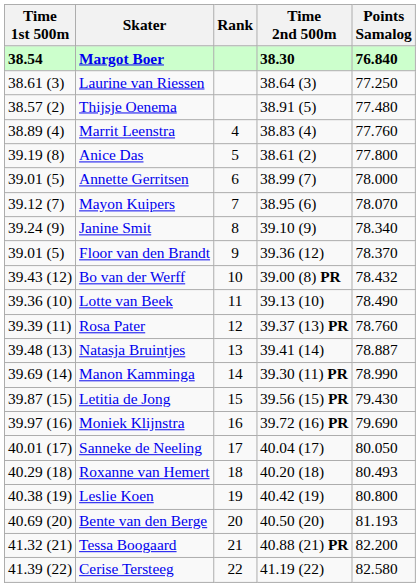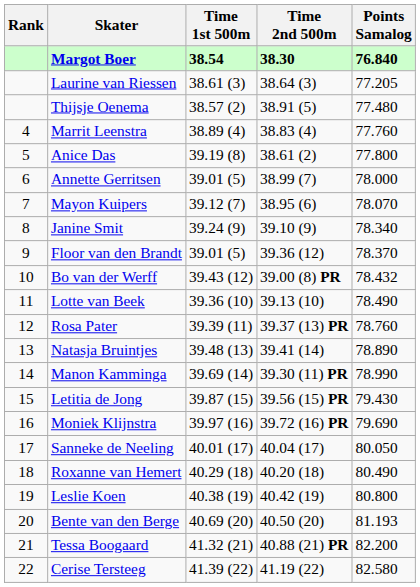 <table class="wikitable sortable" style="text-align:left">
 <tr>
+<th>Rank</th>
+<th>Skater</th>
 <th>Time <br> 1st 500m</th>
-<th>Skater</th>
-<th>Rank</th>
 <th>Time <br> 2nd 500m</th>
 <th>Points <br> Samalog</th>
 </tr>
 <tr bgcolor=ccffcc>
+<td align="center"></td>
+<td><strong><a href='#'>Margot Boer</a></strong></td>
 <td><strong>38.54</strong> </td>
-<td><strong><a href='#'>Margot Boer</a></strong></td>
-<td align="center"></td>
 <td><strong>38.30</strong> </td>
 <td><strong>76.840</strong></td>
 </tr>
 <tr>
+<td align="center"></td>
+<td><a href='#'>Laurine van Riessen</a></td>
 <td>38.61 (3)</td>
-<td><a href='#'>Laurine van Riessen</a></td>
-<td align="center"></td>
 <td>38.64 (3)</td>
-<td>77.250</td>
+<td>77.205</td>
 </tr>
 <tr>
+<td align="center"></td>
+<td><a href='#'>Thijsje Oenema</a></td>
 <td>38.57 (2)</td>
-<td><a href='#'>Thijsje Oenema</a></td>
-<td align="center"></td>
 <td>38.91 (5)</td>
 <td>77.480</td>
 </tr>
 <tr>
+<td align="center">4</td>
+<td><a href='#'>Marrit Leenstra</a></td>
 <td>38.89 (4)</td>
-<td><a href='#'>Marrit Leenstra</a></td>
-<td align="center">4</td>
 <td>38.83 (4)</td>
 <td>77.760</td>
 </tr>
 <tr>
+<td align="center">5</td>
+<td><a href='#'>Anice Das</a></td>
 <td>39.19 (8)</td>
-<td><a href='#'>Anice Das</a></td>
-<td align="center">5</td>
 <td>38.61 (2)</td>
 <td>77.800</td>
 </tr>
 <tr>
+<td align="center">6</td>
+<td><a href='#'>Annette Gerritsen</a></td>
 <td>39.01 (5)</td>
-<td><a href='#'>Annette Gerritsen</a></td>
-<td align="center">6</td>
 <td>38.99 (7)</td>
 <td>78.000</td>
 </tr>
 <tr>
+<td align="center">7</td>
+<td><a href='#'>Mayon Kuipers</a></td>
 <td>39.12 (7)</td>
-<td><a href='#'>Mayon Kuipers</a></td>
-<td align="center">7</td>
 <td>38.95 (6)</td>
 <td>78.070</td>
 </tr>
 <tr>
+<td align="center">8</td>
+<td><a href='#'>Janine Smit</a></td>
 <td>39.24 (9)</td>
-<td><a href='#'>Janine Smit</a></td>
-<td align="center">8</td>
 <td>39.10 (9)</td>
 <td>78.340</td>
 </tr>
 <tr>
+<td align="center">9</td>
+<td><a href='#'>Floor van den Brandt</a></td>
 <td>39.01 (5)</td>
-<td><a href='#'>Floor van den Brandt</a></td>
-<td align="center">9</td>
 <td>39.36 (12)</td>
 <td>78.370</td>
 </tr>
 <tr>
+<td align="center">10</td>
+<td><a href='#'>Bo van der Werff</a></td>
 <td>39.43 (12)</td>
-<td><a href='#'>Bo van der Werff</a></td>
-<td align="center">10</td>
 <td>39.00 (8) <strong>PR</strong></td>
 <td>78.432</td>
 </tr>
 <tr>
+<td align="center">11</td>
+<td><a href='#'>Lotte van Beek</a></td>
 <td>39.36 (10)</td>
-<td><a href='#'>Lotte van Beek</a></td>
-<td align="center">11</td>
 <td>39.13 (10)</td>
 <td>78.490</td>
 </tr>
 <tr>
+<td align="center">12</td>
+<td><a href='#'>Rosa Pater</a></td>
 <td>39.39 (11)</td>
-<td><a href='#'>Rosa Pater</a></td>
-<td align="center">12</td>
 <td>39.37 (13) <strong>PR</strong></td>
 <td>78.760</td>
 </tr>
 <tr>
+<td align="center">13</td>
+<td><a href='#'>Natasja Bruintjes</a></td>
 <td>39.48 (13)</td>
-<td><a href='#'>Natasja Bruintjes</a></td>
-<td align="center">13</td>
 <td>39.41 (14)</td>
-<td>78.887</td>
+<td>78.890</td>
 </tr>
 <tr>
+<td align="center">14</td>
+<td><a href='#'>Manon Kamminga</a></td>
 <td>39.69 (14)</td>
-<td><a href='#'>Manon Kamminga</a></td>
-<td align="center">14</td>
 <td>39.30 (11) <strong>PR</strong></td>
 <td>78.990</td>
 </tr>
 <tr>
+<td align="center">15</td>
+<td><a href='#'>Letitia de Jong</a></td>
 <td>39.87 (15)</td>
-<td><a href='#'>Letitia de Jong</a></td>
-<td align="center">15</td>
 <td>39.56 (15) <strong>PR</strong></td>
 <td>79.430</td>
 </tr>
 <tr>
+<td align="center">16</td>
+<td><a href='#'>Moniek Klijnstra</a></td>
 <td>39.97 (16)</td>
-<td><a href='#'>Moniek Klijnstra</a></td>
-<td align="center">16</td>
 <td>39.72 (16) <strong>PR</strong></td>
 <td>79.690</td>
 </tr>
 <tr>
+<td align="center">17</td>
+<td><a href='#'>Sanneke de Neeling</a></td>
 <td>40.01 (17)</td>
-<td><a href='#'>Sanneke de Neeling</a></td>
-<td align="center">17</td>
 <td>40.04 (17)</td>
 <td>80.050</td>
 </tr>
 <tr>
+<td align="center">18</td>
+<td><a href='#'>Roxanne van Hemert</a></td>
 <td>40.29 (18)</td>
-<td><a href='#'>Roxanne van Hemert</a></td>
-<td align="center">18</td>
 <td>40.20 (18)</td>
-<td>80.493</td>
+<td>80.490</td>
 </tr>
 <tr>
+<td align="center">19</td>
+<td><a href='#'>Leslie Koen</a></td>
 <td>40.38 (19)</td>
-<td><a href='#'>Leslie Koen</a></td>
-<td align="center">19</td>
 <td>40.42 (19)</td>
 <td>80.800</td>
 </tr>
 <tr>
+<td align="center">20</td>
+<td><a href='#'>Bente van den Berge</a></td>
 <td>40.69 (20)</td>
-<td><a href='#'>Bente van den Berge</a></td>
-<td align="center">20</td>
 <td>40.50 (20)</td>
 <td>81.193</td>
 </tr>
 <tr>
+<td align="center">21</td>
+<td><a href='#'>Tessa Boogaard</a></td>
 <td>41.32 (21)</td>
-<td><a href='#'>Tessa Boogaard</a></td>
-<td align="center">21</td>
 <td>40.88 (21) <strong>PR</strong></td>
 <td>82.200</td>
 </tr>
 <tr>
+<td align="center">22</td>
+<td><a href='#'>Cerise Tersteeg</a></td>
 <td>41.39 (22)</td>
-<td><a href='#'>Cerise Tersteeg</a></td>
-<td align="center">22</td>
 <td>41.19 (22)</td>
 <td>82.580</td>
 </tr>
 </table>
